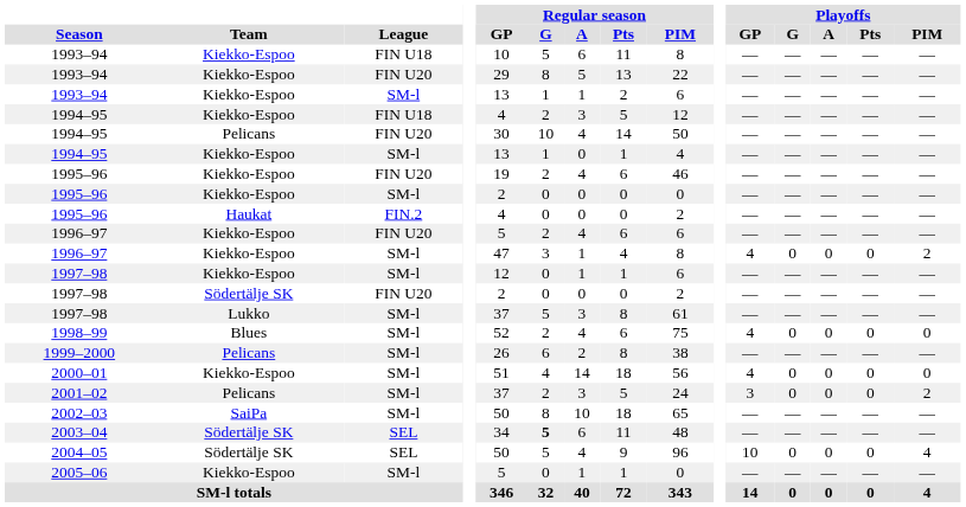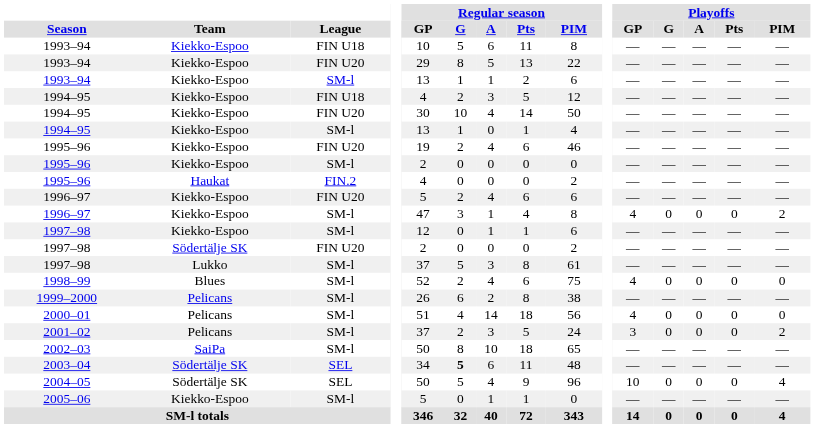 <table border="0" cellpadding="1" cellspacing="0" style="text-align:center; width:60em">
 <tr bgcolor="#e0e0e0">
 <th colspan="3" bgcolor="#ffffff"> </th>
 <th rowspan="100" bgcolor="#ffffff"> </th>
 <th colspan="5"><a href='#'>Regular season</a></th>
 <th rowspan="100" bgcolor="#ffffff"> </th>
 <th colspan="5"><a href='#'>Playoffs</a></th>
 </tr>
 <tr bgcolor="#e0e0e0">
 <th><a href='#'>Season</a></th>
 <th>Team</th>
 <th>League</th>
 <th>GP</th>
 <th><a href='#'>G</a></th>
 <th><a href='#'>A</a></th>
 <th><a href='#'>Pts</a></th>
 <th><a href='#'>PIM</a></th>
 <th>GP</th>
 <th>G</th>
 <th>A</th>
 <th>Pts</th>
 <th>PIM</th>
 </tr>
 <tr>
 <td>1993–94</td>
 <td><a href='#'>Kiekko-Espoo</a></td>
 <td>FIN U18</td>
 <td>10</td>
 <td>5</td>
 <td>6</td>
 <td>11</td>
 <td>8</td>
 <td>—</td>
 <td>—</td>
 <td>—</td>
 <td>—</td>
 <td>—</td>
 </tr>
 <tr bgcolor="#f0f0f0">
 <td>1993–94</td>
 <td>Kiekko-Espoo</td>
 <td>FIN U20</td>
 <td>29</td>
 <td>8</td>
 <td>5</td>
 <td>13</td>
 <td>22</td>
 <td>—</td>
 <td>—</td>
 <td>—</td>
 <td>—</td>
 <td>—</td>
 </tr>
 <tr>
 <td><a href='#'>1993–94</a></td>
 <td>Kiekko-Espoo</td>
 <td><a href='#'>SM-l</a></td>
 <td>13</td>
 <td>1</td>
 <td>1</td>
 <td>2</td>
 <td>6</td>
 <td>—</td>
 <td>—</td>
 <td>—</td>
 <td>—</td>
 <td>—</td>
 </tr>
 <tr bgcolor="#f0f0f0">
 <td>1994–95</td>
 <td>Kiekko-Espoo</td>
 <td>FIN U18</td>
 <td>4</td>
 <td>2</td>
 <td>3</td>
 <td>5</td>
 <td>12</td>
 <td>—</td>
 <td>—</td>
 <td>—</td>
 <td>—</td>
 <td>—</td>
 </tr>
 <tr>
 <td>1994–95</td>
-<td>Pelicans</td>
+<td>Kiekko-Espoo</td>
 <td>FIN U20</td>
 <td>30</td>
 <td>10</td>
 <td>4</td>
 <td>14</td>
 <td>50</td>
 <td>—</td>
 <td>—</td>
 <td>—</td>
 <td>—</td>
 <td>—</td>
 </tr>
 <tr bgcolor="#f0f0f0">
 <td><a href='#'>1994–95</a></td>
 <td>Kiekko-Espoo</td>
 <td>SM-l</td>
 <td>13</td>
 <td>1</td>
 <td>0</td>
 <td>1</td>
 <td>4</td>
 <td>—</td>
 <td>—</td>
 <td>—</td>
 <td>—</td>
 <td>—</td>
 </tr>
 <tr>
 <td>1995–96</td>
 <td>Kiekko-Espoo</td>
 <td>FIN U20</td>
 <td>19</td>
 <td>2</td>
 <td>4</td>
 <td>6</td>
 <td>46</td>
 <td>—</td>
 <td>—</td>
 <td>—</td>
 <td>—</td>
 <td>—</td>
 </tr>
 <tr bgcolor="#f0f0f0">
 <td><a href='#'>1995–96</a></td>
 <td>Kiekko-Espoo</td>
 <td>SM-l</td>
 <td>2</td>
 <td>0</td>
 <td>0</td>
 <td>0</td>
 <td>0</td>
 <td>—</td>
 <td>—</td>
 <td>—</td>
 <td>—</td>
 <td>—</td>
 </tr>
 <tr>
 <td><a href='#'>1995–96</a></td>
 <td><a href='#'>Haukat</a></td>
 <td><a href='#'>FIN.2</a></td>
 <td>4</td>
 <td>0</td>
 <td>0</td>
 <td>0</td>
 <td>2</td>
 <td>—</td>
 <td>—</td>
 <td>—</td>
 <td>—</td>
 <td>—</td>
 </tr>
 <tr bgcolor="#f0f0f0">
 <td>1996–97</td>
 <td>Kiekko-Espoo</td>
 <td>FIN U20</td>
 <td>5</td>
 <td>2</td>
 <td>4</td>
 <td>6</td>
 <td>6</td>
 <td>—</td>
 <td>—</td>
 <td>—</td>
 <td>—</td>
 <td>—</td>
 </tr>
 <tr>
 <td><a href='#'>1996–97</a></td>
 <td>Kiekko-Espoo</td>
 <td>SM-l</td>
 <td>47</td>
 <td>3</td>
 <td>1</td>
 <td>4</td>
 <td>8</td>
 <td>4</td>
 <td>0</td>
 <td>0</td>
 <td>0</td>
 <td>2</td>
 </tr>
 <tr bgcolor="#f0f0f0">
 <td><a href='#'>1997–98</a></td>
 <td>Kiekko-Espoo</td>
 <td>SM-l</td>
 <td>12</td>
 <td>0</td>
 <td>1</td>
 <td>1</td>
 <td>6</td>
 <td>—</td>
 <td>—</td>
 <td>—</td>
 <td>—</td>
 <td>—</td>
 </tr>
 <tr>
 <td>1997–98</td>
 <td><a href='#'>Södertälje SK</a></td>
 <td>FIN U20</td>
 <td>2</td>
 <td>0</td>
 <td>0</td>
 <td>0</td>
 <td>2</td>
 <td>—</td>
 <td>—</td>
 <td>—</td>
 <td>—</td>
 <td>—</td>
 </tr>
 <tr bgcolor="#f0f0f0">
 <td>1997–98</td>
 <td>Lukko</td>
 <td>SM-l</td>
 <td>37</td>
 <td>5</td>
 <td>3</td>
 <td>8</td>
 <td>61</td>
 <td>—</td>
 <td>—</td>
 <td>—</td>
 <td>—</td>
 <td>—</td>
 </tr>
 <tr>
 <td><a href='#'>1998–99</a></td>
 <td>Blues</td>
 <td>SM-l</td>
 <td>52</td>
 <td>2</td>
 <td>4</td>
 <td>6</td>
 <td>75</td>
 <td>4</td>
 <td>0</td>
 <td>0</td>
 <td>0</td>
 <td>0</td>
 </tr>
 <tr bgcolor="#f0f0f0">
 <td><a href='#'>1999–2000</a></td>
 <td><a href='#'>Pelicans</a></td>
 <td>SM-l</td>
 <td>26</td>
 <td>6</td>
 <td>2</td>
 <td>8</td>
 <td>38</td>
 <td>—</td>
 <td>—</td>
 <td>—</td>
 <td>—</td>
 <td>—</td>
 </tr>
 <tr>
 <td><a href='#'>2000–01</a></td>
-<td>Kiekko-Espoo</td>
+<td>Pelicans</td>
 <td>SM-l</td>
 <td>51</td>
 <td>4</td>
 <td>14</td>
 <td>18</td>
 <td>56</td>
 <td>4</td>
 <td>0</td>
 <td>0</td>
 <td>0</td>
 <td>0</td>
 </tr>
 <tr bgcolor="#f0f0f0">
 <td><a href='#'>2001–02</a></td>
 <td>Pelicans</td>
 <td>SM-l</td>
 <td>37</td>
 <td>2</td>
 <td>3</td>
 <td>5</td>
 <td>24</td>
 <td>3</td>
 <td>0</td>
 <td>0</td>
 <td>0</td>
 <td>2</td>
 </tr>
 <tr>
 <td><a href='#'>2002–03</a></td>
 <td><a href='#'>SaiPa</a></td>
 <td>SM-l</td>
 <td>50</td>
 <td>8</td>
 <td>10</td>
 <td>18</td>
 <td>65</td>
 <td>—</td>
 <td>—</td>
 <td>—</td>
 <td>—</td>
 <td>—</td>
 </tr>
 <tr bgcolor="#f0f0f0">
 <td><a href='#'>2003–04</a></td>
 <td><a href='#'>Södertälje SK</a></td>
 <td><a href='#'>SEL</a></td>
 <td>34</td>
 <td><strong>5</strong></td>
 <td>6</td>
 <td>11</td>
 <td>48</td>
 <td>—</td>
 <td>—</td>
 <td>—</td>
 <td>—</td>
 <td>—</td>
 </tr>
 <tr>
 <td><a href='#'>2004–05</a></td>
 <td>Södertälje SK</td>
 <td>SEL</td>
 <td>50</td>
 <td>5</td>
 <td>4</td>
 <td>9</td>
 <td>96</td>
 <td>10</td>
 <td>0</td>
 <td>0</td>
 <td>0</td>
 <td>4</td>
 </tr>
 <tr bgcolor="#f0f0f0">
 <td><a href='#'>2005–06</a></td>
 <td>Kiekko-Espoo</td>
 <td>SM-l</td>
 <td>5</td>
 <td>0</td>
 <td>1</td>
 <td>1</td>
 <td>0</td>
 <td>—</td>
 <td>—</td>
 <td>—</td>
 <td>—</td>
 <td>—</td>
 </tr>
 <tr bgcolor="#e0e0e0">
 <th colspan="3">SM-l totals</th>
 <th>346</th>
 <th>32</th>
 <th>40</th>
 <th>72</th>
 <th>343</th>
 <th>14</th>
 <th>0</th>
 <th>0</th>
 <th>0</th>
 <th>4</th>
 </tr>
 </table>
